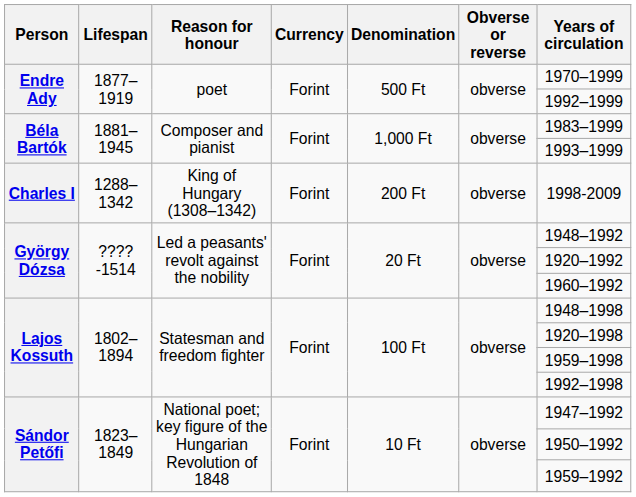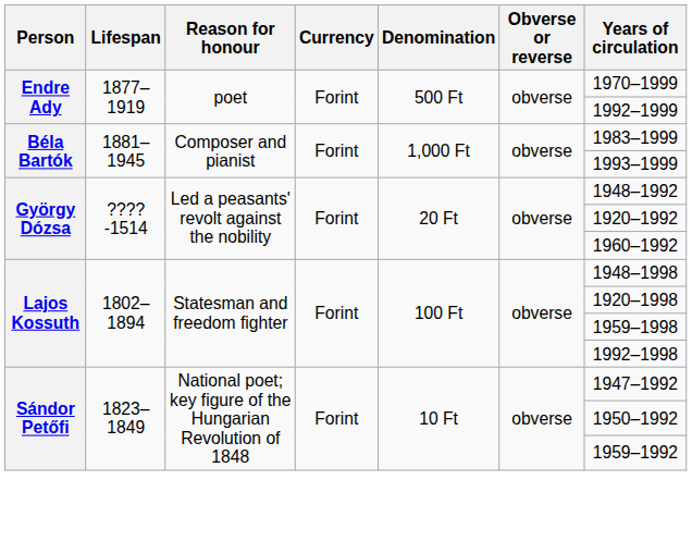 <table class="wikitable" style="font-size:95%; text-align:center;">
 <tr>
 <th>Person</th>
 <th>Lifespan</th>
 <th>Reason for honour</th>
 <th>Currency</th>
 <th>Denomination</th>
 <th>Obverse or reverse</th>
 <th>Years of circulation</th>
 </tr>
 <tr>
 <th rowspan="2"><a href='#'>Endre Ady</a></th>
 <td rowspan="2">1877–1919</td>
 <td rowspan="2">poet</td>
 <td rowspan="2">Forint</td>
 <td rowspan="2">500 Ft</td>
 <td rowspan="2">obverse</td>
 <td>1970–1999</td>
 </tr>
 <tr>
 <td>1992–1999</td>
 </tr>
 <tr>
 <th rowspan="2"><a href='#'>Béla Bartók</a></th>
 <td rowspan="2">1881–1945</td>
 <td rowspan="2">Composer and pianist</td>
 <td rowspan="2">Forint</td>
 <td rowspan="2">1,000 Ft</td>
 <td rowspan="2">obverse</td>
 <td>1983–1999</td>
 </tr>
 <tr>
 <td>1993–1999</td>
-</tr>
-<tr>
-<th><a href='#'>Charles I</a></th>
-<td>1288–1342</td>
-<td>King of Hungary (1308–1342)</td>
-<td>Forint</td>
-<td>200 Ft</td>
-<td>obverse</td>
-<td>1998-2009</td>
 </tr>
 <tr>
 <th rowspan="3"><a href='#'>György Dózsa</a></th>
 <td rowspan="3">????-1514</td>
 <td rowspan="3">Led a peasants' revolt against the nobility</td>
 <td rowspan="3">Forint</td>
 <td rowspan="3">20 Ft</td>
 <td rowspan="3">obverse</td>
 <td>1948–1992</td>
 </tr>
 <tr>
 <td>1920–1992</td>
 </tr>
 <tr>
 <td>1960–1992</td>
 </tr>
 <tr>
 <th rowspan="4"><a href='#'>Lajos Kossuth</a></th>
 <td rowspan="4">1802–1894</td>
 <td rowspan="4">Statesman and freedom fighter</td>
 <td rowspan="4">Forint</td>
 <td rowspan="4">100 Ft</td>
 <td rowspan="4">obverse</td>
 <td>1948–1998</td>
 </tr>
 <tr>
 <td>1920–1998</td>
 </tr>
 <tr>
 <td>1959–1998</td>
 </tr>
 <tr>
 <td>1992–1998</td>
 </tr>
 <tr>
 <th rowspan="3"><a href='#'>Sándor Petőfi</a></th>
 <td rowspan="3">1823–1849</td>
 <td rowspan="3">National poet; key figure of the Hungarian Revolution of 1848</td>
 <td rowspan="3">Forint</td>
 <td rowspan="3">10 Ft</td>
 <td rowspan="3">obverse</td>
 <td>1947–1992</td>
 </tr>
 <tr>
 <td>1950–1992</td>
 </tr>
 <tr>
 <td>1959–1992</td>
 </tr>
 </table>
